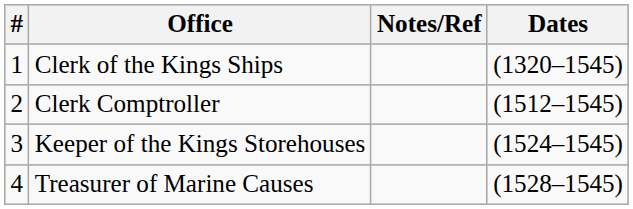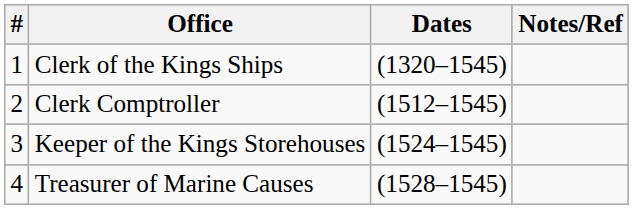 <table class="wikitable">
 <tr>
 <th>#</th>
 <th>Office</th>
+<th>Dates</th>
 <th>Notes/Ref</th>
-<th>Dates</th>
 </tr>
 <tr>
 <td>1</td>
 <td>Clerk of the Kings Ships</td>
+<td>(1320–1545)</td>
 <td></td>
-<td>(1320–1545)</td>
 </tr>
 <tr>
 <td>2</td>
 <td>Clerk Comptroller</td>
+<td>(1512–1545)</td>
 <td></td>
-<td>(1512–1545)</td>
 </tr>
 <tr>
 <td>3</td>
 <td>Keeper of the Kings Storehouses</td>
+<td>(1524–1545)</td>
 <td></td>
-<td>(1524–1545)</td>
 </tr>
 <tr>
 <td>4</td>
 <td>Treasurer of Marine Causes</td>
+<td>(1528–1545)</td>
 <td></td>
-<td>(1528–1545)</td>
 </tr>
 </table>
